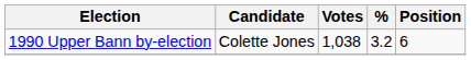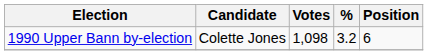 <table class="wikitable sortable">
 <tr>
 <th>Election</th>
 <th>Candidate</th>
 <th>Votes</th>
 <th>%</th>
 <th>Position</th>
 </tr>
 <tr>
 <td><a href='#'>1990 Upper Bann by-election</a></td>
 <td>Colette Jones</td>
-<td>1,038</td>
+<td>1,098</td>
 <td>3.2</td>
 <td>6</td>
 </tr>
 <tr>
 </tr>
 </table>
